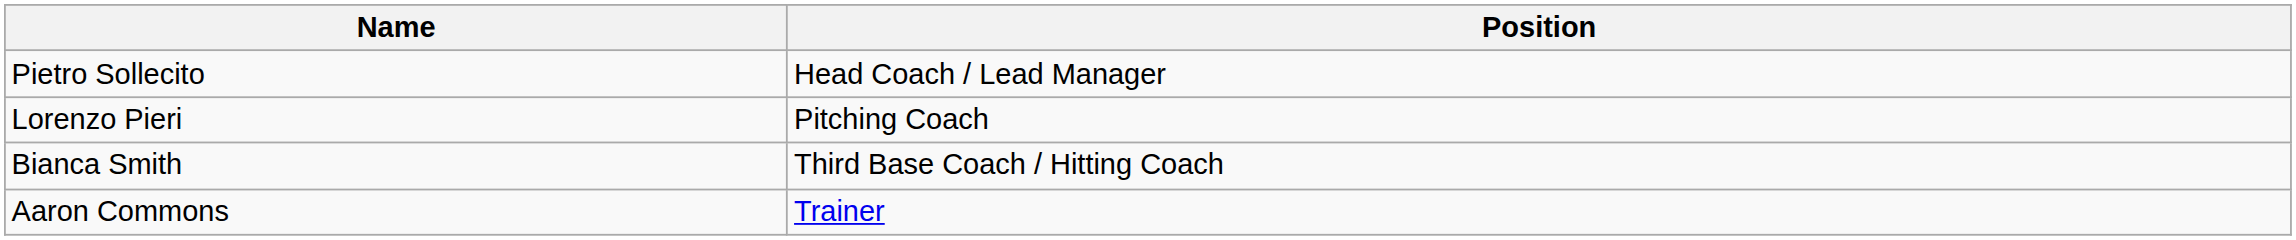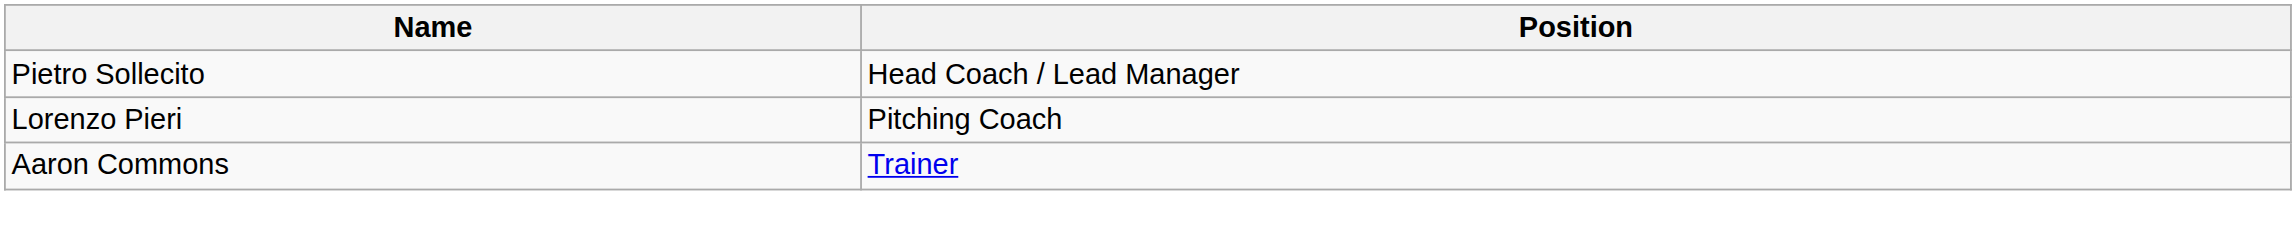 <table class="wikitable"width=100% style="text-align: left;font-size:100%;">
 <tr>
 <th>Name</th>
 <th>Position</th>
 </tr>
 <tr>
 <td> Pietro Sollecito</td>
 <td>Head Coach / Lead Manager</td>
 </tr>
 <tr>
 <td> Lorenzo Pieri</td>
 <td>Pitching Coach</td>
 </tr>
 <tr>
-<td> Bianca Smith</td>
-<td>Third Base Coach / Hitting Coach</td>
-</tr>
-<tr>
 <td> Aaron Commons</td>
 <td><a href='#'>Trainer</a></td>
 </tr>
 </table>
